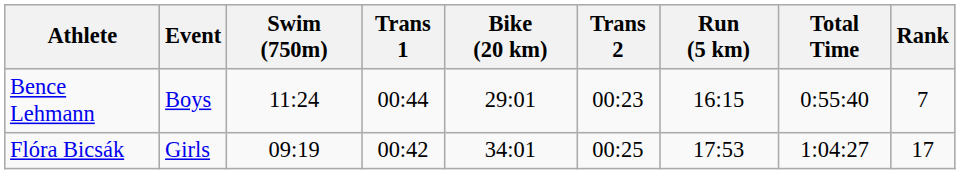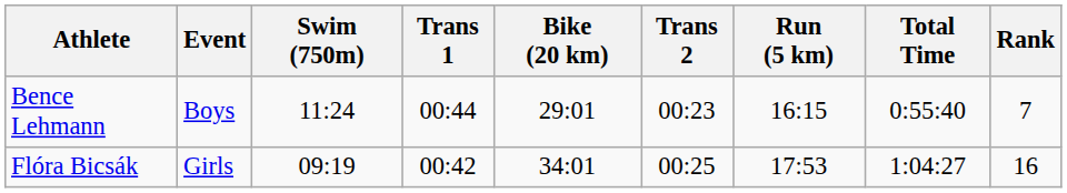 <table class="wikitable" style="font-size:90%;">
 <tr>
 <th>Athlete</th>
 <th>Event</th>
 <th>Swim (750m)</th>
 <th>Trans 1</th>
 <th>Bike (20 km)</th>
 <th>Trans 2</th>
 <th>Run (5 km)</th>
 <th>Total Time</th>
 <th>Rank</th>
 </tr>
 <tr align=center>
 <td align=left><a href='#'>Bence Lehmann</a></td>
 <td align=left><a href='#'>Boys</a></td>
 <td>11:24</td>
 <td>00:44</td>
 <td>29:01</td>
 <td>00:23</td>
 <td>16:15</td>
 <td>0:55:40</td>
 <td>7</td>
 </tr>
 <tr align=center>
 <td align=left><a href='#'>Flóra Bicsák</a></td>
 <td align=left><a href='#'>Girls</a></td>
 <td>09:19</td>
 <td>00:42</td>
 <td>34:01</td>
 <td>00:25</td>
 <td>17:53</td>
 <td>1:04:27</td>
-<td>17</td>
+<td>16</td>
 </tr>
 </table>
